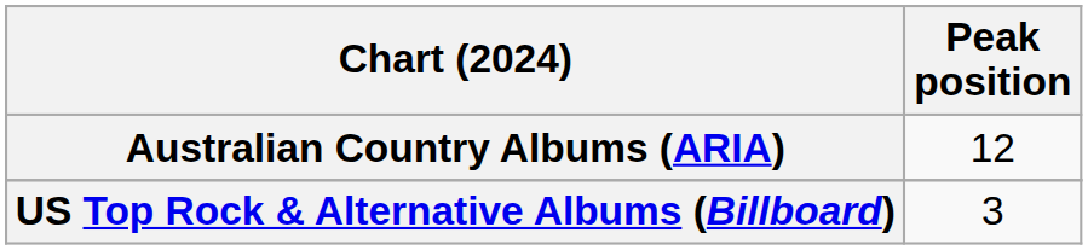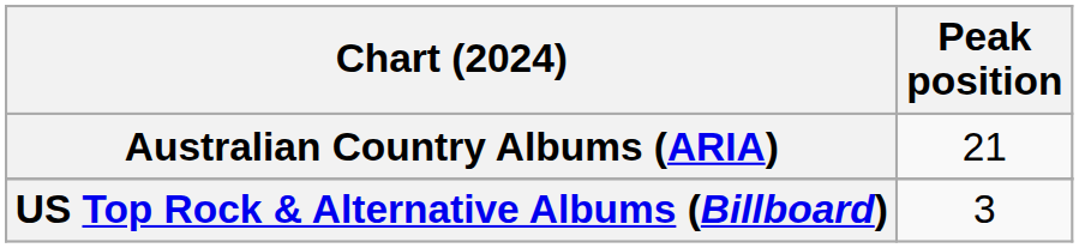 <table class="wikitable sortable plainrowheaders" style="text-align:center">
 <tr>
 <th scope="col">Chart (2024)</th>
 <th scope="col">Peak<br>position</th>
 </tr>
 <tr>
 <th scope="row">Australian Country Albums (<a href='#'>ARIA</a>)</th>
-<td>12</td>
+<td>21</td>
 </tr>
 <tr>
 </tr>
 <tr>
 </tr>
 <tr>
 </tr>
 <tr>
 <th scope="row">US <a href='#'>Top Rock & Alternative Albums</a> (<em><a href='#'>Billboard</a></em>)</th>
 <td>3</td>
 </tr>
 </table>
